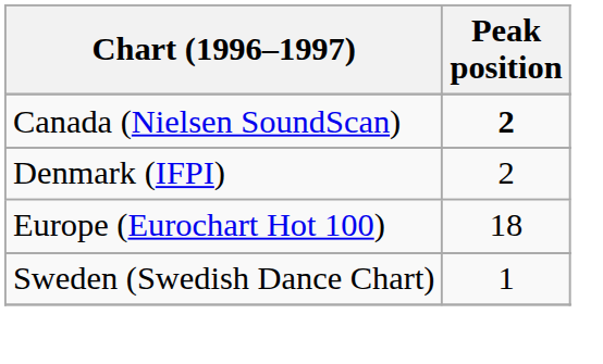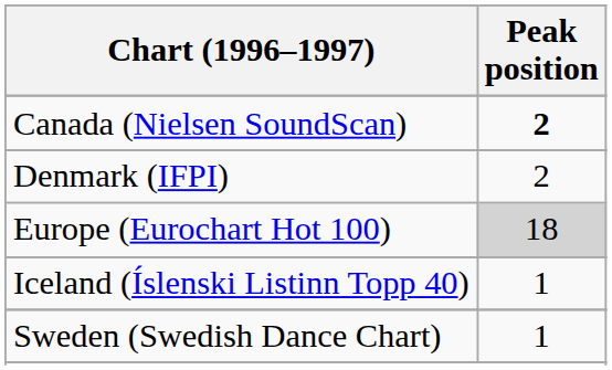 <table class="wikitable sortable">
 <tr>
 <th>Chart (1996–1997)</th>
 <th>Peak<br>position</th>
 </tr>
 <tr>
 </tr>
 <tr>
 </tr>
 <tr>
 </tr>
 <tr>
 </tr>
 <tr>
 <td>Canada (<a href='#'>Nielsen SoundScan</a>)</td>
 <td align="center"><strong>2</strong></td>
 </tr>
 <tr>
 </tr>
 <tr>
 <td>Denmark (<a href='#'>IFPI</a>)</td>
 <td align="center">2</td>
 </tr>
 <tr>
 <td>Europe (<a href='#'>Eurochart Hot 100</a>)</td>
-<td align="center">18</td>
+<td align="center" style="background: lightgrey;">18</td>
 </tr>
 <tr>
 </tr>
 <tr>
+</tr>
+<tr>
+<td>Iceland (<a href='#'>Íslenski Listinn Topp 40</a>)</td>
+<td align="center">1</td>
 </tr>
 <tr>
 </tr>
 <tr>
 </tr>
 <tr>
 </tr>
 <tr>
 </tr>
 <tr>
 </tr>
 <tr>
 </tr>
 <tr>
 </tr>
 <tr>
 <td>Sweden (Swedish Dance Chart)</td>
 <td align="center">1</td>
 </tr>
 <tr>
 </tr>
 <tr>
 </tr>
 <tr>
 </tr>
 <tr>
 </tr>
 <tr>
 </tr>
 <tr>
 </tr>
 <tr>
 </tr>
 <tr>
 </tr>
 <tr>
 </tr>
 </table>
